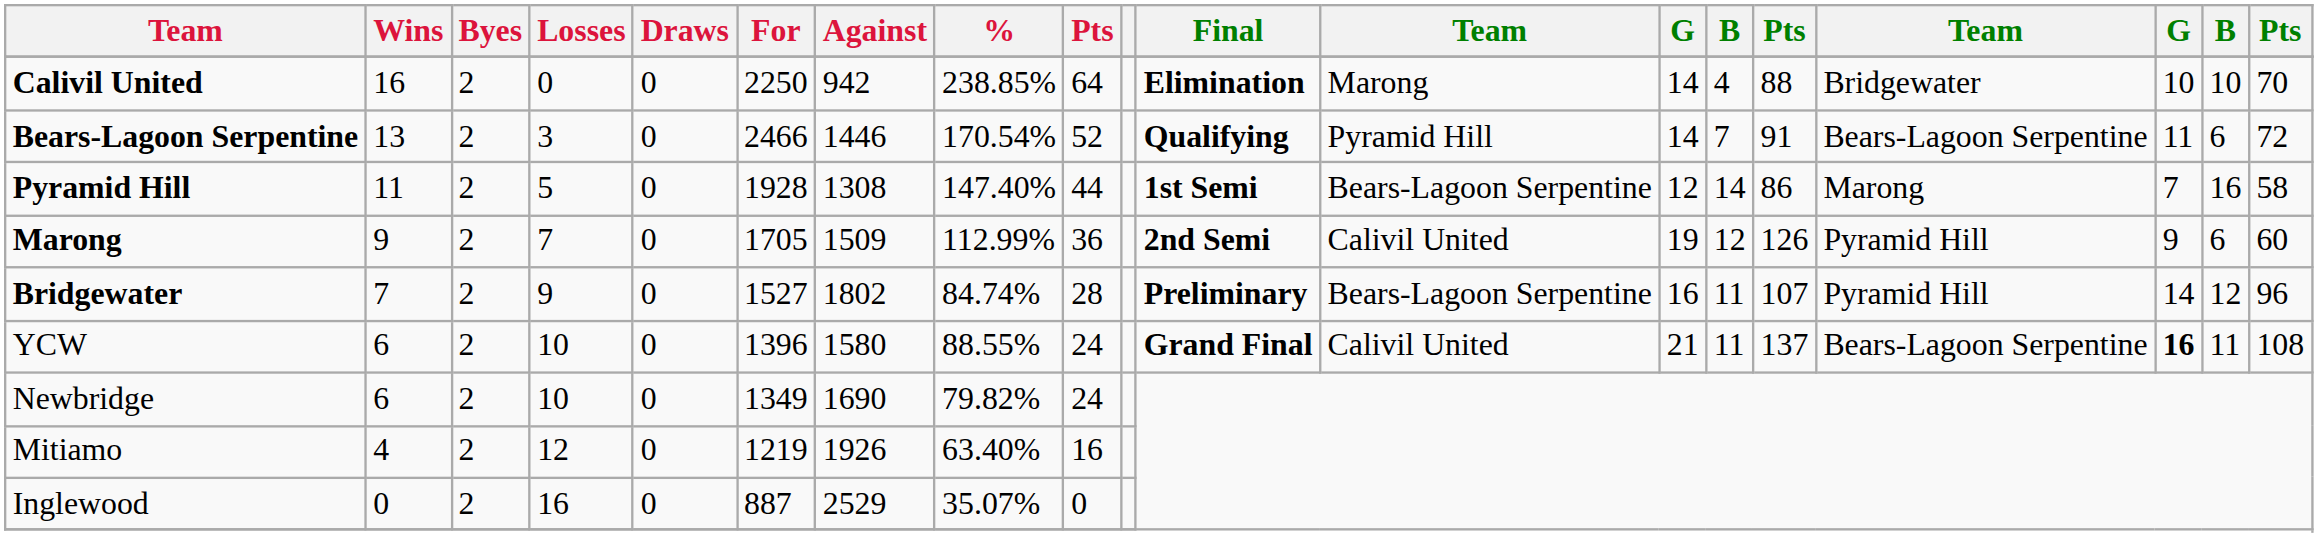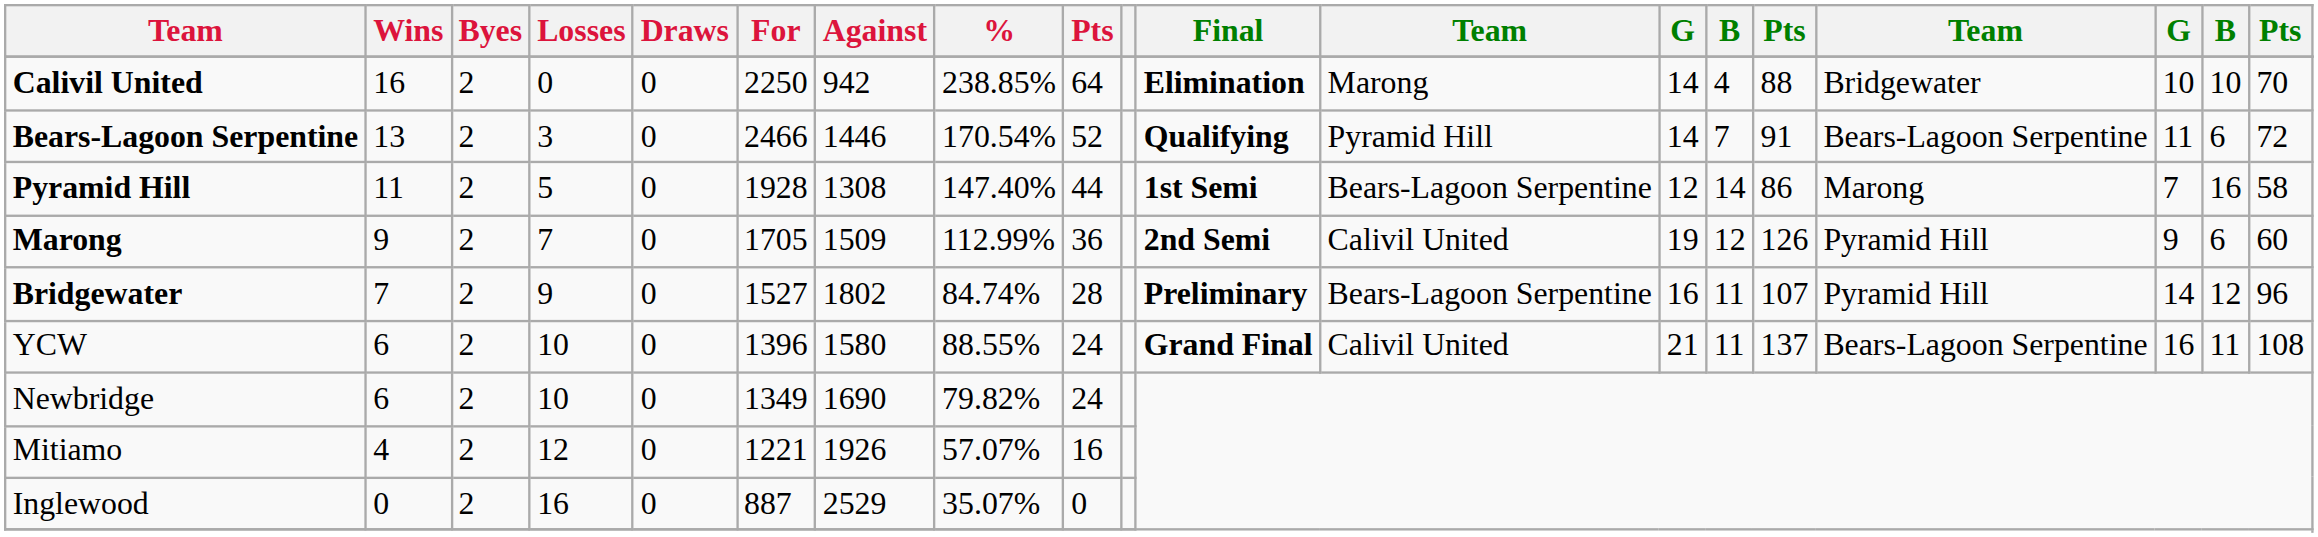 <table style="font-size: 85%; text-align: left;" class="wikitable">
 <tr>
 <th style="color:crimson">Team</th>
 <th style="color:crimson">Wins</th>
 <th style="color:crimson">Byes</th>
 <th style="color:crimson">Losses</th>
 <th style="color:crimson">Draws</th>
 <th style="color:crimson">For</th>
 <th style="color:crimson">Against</th>
 <th style="color:crimson">%</th>
 <th style="color:crimson">Pts</th>
 <th></th>
 <th style="color:green">Final</th>
 <th style="color:green">Team</th>
 <th style="color:green">G</th>
 <th style="color:green">B</th>
 <th style="color:green">Pts</th>
 <th style="color:green">Team</th>
 <th style="color:green">G</th>
 <th style="color:green">B</th>
 <th style="color:green">Pts</th>
 </tr>
 <tr>
 </tr>
 <tr>
 </tr>
 <tr>
 <td><strong>	Calivil United	</strong></td>
 <td>16</td>
 <td>2</td>
 <td>0</td>
 <td>0</td>
 <td>2250</td>
 <td>942</td>
 <td>238.85%</td>
 <td>64</td>
 <td></td>
 <td><strong>Elimination</strong></td>
 <td>Marong</td>
 <td>14</td>
 <td>4</td>
 <td>88</td>
 <td>Bridgewater</td>
 <td>10</td>
 <td>10</td>
 <td>70</td>
 </tr>
 <tr>
 <td><strong>	Bears-Lagoon Serpentine	</strong></td>
 <td>13</td>
 <td>2</td>
 <td>3</td>
 <td>0</td>
 <td>2466</td>
 <td>1446</td>
 <td>170.54%</td>
 <td>52</td>
 <td></td>
 <td><strong>Qualifying</strong></td>
 <td>Pyramid Hill</td>
 <td>14</td>
 <td>7</td>
 <td>91</td>
 <td>Bears-Lagoon Serpentine</td>
 <td>11</td>
 <td>6</td>
 <td>72</td>
 </tr>
 <tr>
 <td><strong>	Pyramid Hill	</strong></td>
 <td>11</td>
 <td>2</td>
 <td>5</td>
 <td>0</td>
 <td>1928</td>
 <td>1308</td>
 <td>147.40%</td>
 <td>44</td>
 <td></td>
 <td><strong>1st Semi</strong></td>
 <td>Bears-Lagoon Serpentine</td>
 <td>12</td>
 <td>14</td>
 <td>86</td>
 <td>Marong</td>
 <td>7</td>
 <td>16</td>
 <td>58</td>
 </tr>
 <tr>
 <td><strong>	Marong	</strong></td>
 <td>9</td>
 <td>2</td>
 <td>7</td>
 <td>0</td>
 <td>1705</td>
 <td>1509</td>
 <td>112.99%</td>
 <td>36</td>
 <td></td>
 <td><strong>2nd Semi</strong></td>
 <td>Calivil United</td>
 <td>19</td>
 <td>12</td>
 <td>126</td>
 <td>Pyramid Hill</td>
 <td>9</td>
 <td>6</td>
 <td>60</td>
 </tr>
 <tr>
 <td><strong>	Bridgewater	</strong></td>
 <td>7</td>
 <td>2</td>
 <td>9</td>
 <td>0</td>
 <td>1527</td>
 <td>1802</td>
 <td>84.74%</td>
 <td>28</td>
 <td></td>
 <td><strong>Preliminary</strong></td>
 <td>Bears-Lagoon Serpentine</td>
 <td>16</td>
 <td>11</td>
 <td>107</td>
 <td>Pyramid Hill</td>
 <td>14</td>
 <td>12</td>
 <td>96</td>
 </tr>
 <tr>
 <td>YCW</td>
 <td>6</td>
 <td>2</td>
 <td>10</td>
 <td>0</td>
 <td>1396</td>
 <td>1580</td>
 <td>88.55%</td>
 <td>24</td>
 <td></td>
 <td><strong>Grand Final</strong></td>
 <td>Calivil United</td>
 <td>21</td>
 <td>11</td>
 <td>137</td>
 <td>Bears-Lagoon Serpentine</td>
-<td><strong>16</strong></td>
+<td>16</td>
 <td>11</td>
 <td>108</td>
 </tr>
 <tr>
 <td>Newbridge</td>
 <td>6</td>
 <td>2</td>
 <td>10</td>
 <td>0</td>
 <td>1349</td>
 <td>1690</td>
 <td>79.82%</td>
 <td>24</td>
 <td></td>
 </tr>
 <tr>
 <td>Mitiamo</td>
 <td>4</td>
 <td>2</td>
 <td>12</td>
 <td>0</td>
-<td>1219</td>
+<td>1221</td>
 <td>1926</td>
-<td>63.40%</td>
+<td>57.07%</td>
 <td>16</td>
 <td></td>
 </tr>
 <tr>
 <td>Inglewood</td>
 <td>0</td>
 <td>2</td>
 <td>16</td>
 <td>0</td>
 <td>887</td>
 <td>2529</td>
 <td>35.07%</td>
 <td>0</td>
 <td></td>
 </tr>
 <tr>
 </tr>
 </table>
